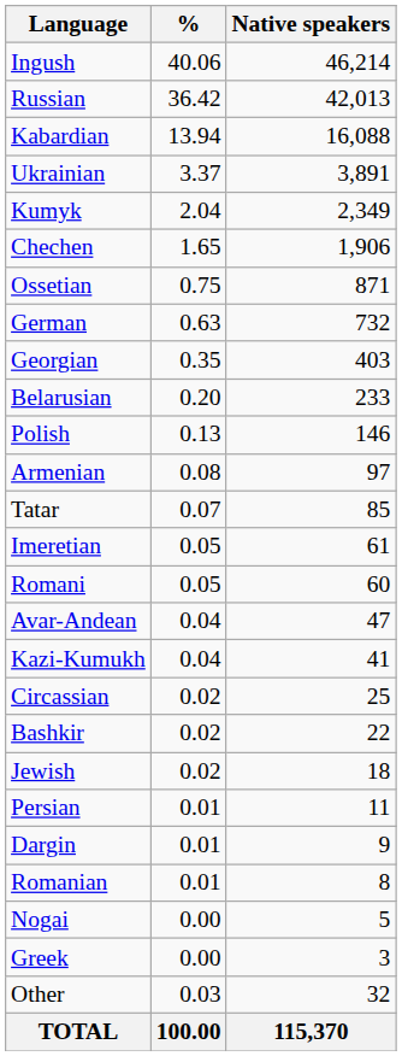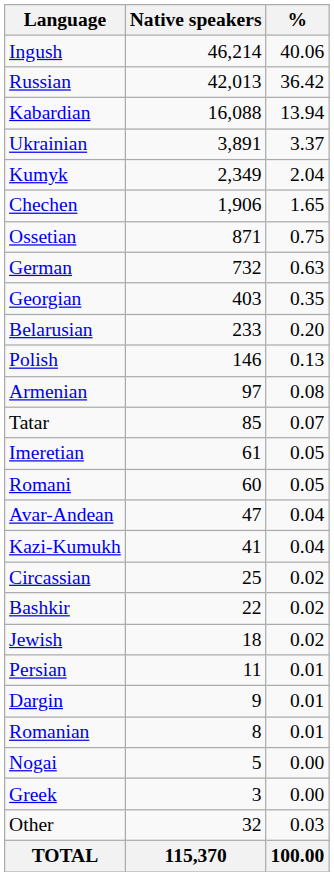 <table class="wikitable sortable">
 <tr>
 <th>Language</th>
+<th>Native speakers</th>
 <th>%</th>
-<th>Native speakers</th>
 </tr>
 <tr>
 <td><a href='#'>Ingush</a></td>
+<td align="right">46,214</td>
 <td align="right">40.06</td>
-<td align="right">46,214</td>
 </tr>
 <tr>
 <td><a href='#'>Russian</a></td>
+<td align="right">42,013</td>
 <td align="right">36.42</td>
-<td align="right">42,013</td>
 </tr>
 <tr>
 <td><a href='#'>Kabardian</a></td>
+<td align="right">16,088</td>
 <td align="right">13.94</td>
-<td align="right">16,088</td>
 </tr>
 <tr>
 <td><a href='#'>Ukrainian</a></td>
+<td align="right">3,891</td>
 <td align="right">3.37</td>
-<td align="right">3,891</td>
 </tr>
 <tr>
 <td><a href='#'>Kumyk</a></td>
+<td align="right">2,349</td>
 <td align="right">2.04</td>
-<td align="right">2,349</td>
 </tr>
 <tr>
 <td><a href='#'>Chechen</a></td>
+<td align="right">1,906</td>
 <td align="right">1.65</td>
-<td align="right">1,906</td>
 </tr>
 <tr>
 <td><a href='#'>Ossetian</a></td>
+<td align="right">871</td>
 <td align="right">0.75</td>
-<td align="right">871</td>
 </tr>
 <tr>
 <td><a href='#'>German</a></td>
+<td align="right">732</td>
 <td align="right">0.63</td>
-<td align="right">732</td>
 </tr>
 <tr>
 <td><a href='#'>Georgian</a></td>
+<td align="right">403</td>
 <td align="right">0.35</td>
-<td align="right">403</td>
 </tr>
 <tr>
 <td><a href='#'>Belarusian</a></td>
+<td align="right">233</td>
 <td align="right">0.20</td>
-<td align="right">233</td>
 </tr>
 <tr>
 <td><a href='#'>Polish</a></td>
+<td align="right">146</td>
 <td align="right">0.13</td>
-<td align="right">146</td>
 </tr>
 <tr>
 <td><a href='#'>Armenian</a></td>
+<td align="right">97</td>
 <td align="right">0.08</td>
-<td align="right">97</td>
 </tr>
 <tr>
 <td>Tatar</td>
+<td align="right">85</td>
 <td align="right">0.07</td>
-<td align="right">85</td>
 </tr>
 <tr>
 <td><a href='#'>Imeretian</a></td>
+<td align="right">61</td>
 <td align="right">0.05</td>
-<td align="right">61</td>
 </tr>
 <tr>
 <td><a href='#'>Romani</a></td>
+<td align="right">60</td>
 <td align="right">0.05</td>
-<td align="right">60</td>
 </tr>
 <tr>
 <td><a href='#'>Avar-Andean</a></td>
+<td align="right">47</td>
 <td align="right">0.04</td>
-<td align="right">47</td>
 </tr>
 <tr>
 <td><a href='#'>Kazi-Kumukh</a></td>
+<td align="right">41</td>
 <td align="right">0.04</td>
-<td align="right">41</td>
 </tr>
 <tr>
 <td><a href='#'>Circassian</a></td>
+<td align="right">25</td>
 <td align="right">0.02</td>
-<td align="right">25</td>
 </tr>
 <tr>
 <td><a href='#'>Bashkir</a></td>
+<td align="right">22</td>
 <td align="right">0.02</td>
-<td align="right">22</td>
 </tr>
 <tr>
 <td><a href='#'>Jewish</a></td>
+<td align="right">18</td>
 <td align="right">0.02</td>
-<td align="right">18</td>
 </tr>
 <tr>
 <td><a href='#'>Persian</a></td>
+<td align="right">11</td>
 <td align="right">0.01</td>
-<td align="right">11</td>
 </tr>
 <tr>
 <td><a href='#'>Dargin</a></td>
+<td align="right">9</td>
 <td align="right">0.01</td>
-<td align="right">9</td>
 </tr>
 <tr>
 <td><a href='#'>Romanian</a></td>
+<td align="right">8</td>
 <td align="right">0.01</td>
-<td align="right">8</td>
 </tr>
 <tr>
 <td><a href='#'>Nogai</a></td>
+<td align="right">5</td>
 <td align="right">0.00</td>
-<td align="right">5</td>
 </tr>
 <tr>
 <td><a href='#'>Greek</a></td>
+<td align="right">3</td>
 <td align="right">0.00</td>
-<td align="right">3</td>
 </tr>
 <tr>
 <td>Other</td>
+<td align="right">32</td>
 <td align="right">0.03</td>
-<td align="right">32</td>
 </tr>
 <tr>
 <th>TOTAL</th>
+<th>115,370</th>
 <th>100.00</th>
-<th>115,370</th>
 </tr>
 </table>
